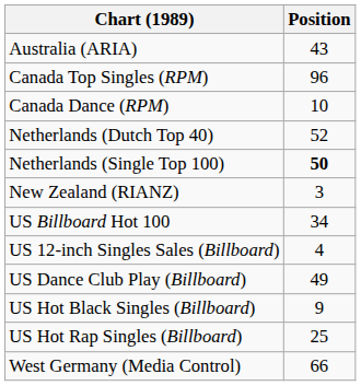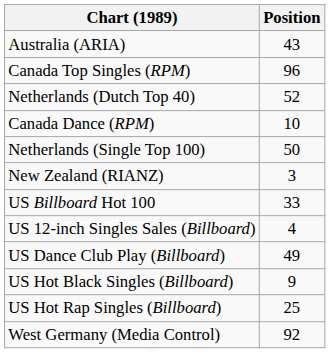 <table class="wikitable sortable">
 <tr>
 <th>Chart (1989)</th>
 <th>Position</th>
 </tr>
 <tr>
 <td>Australia (ARIA)</td>
 <td style="text-align:center;">43</td>
 </tr>
 <tr>
 <td>Canada Top Singles (<em>RPM</em>)</td>
 <td style="text-align:center;">96</td>
 </tr>
 <tr>
+<td>Netherlands (Dutch Top 40)</td>
+<td style="text-align:center;">52</td>
+</tr>
+<tr>
 <td>Canada Dance (<em>RPM</em>)</td>
 <td style="text-align:center;">10</td>
 </tr>
 <tr>
-<td>Netherlands (Dutch Top 40)</td>
-<td style="text-align:center;">52</td>
-</tr>
-<tr>
 <td>Netherlands (Single Top 100)</td>
-<td style="text-align:center;"><strong>50</strong></td>
+<td style="text-align:center;">50</td>
 </tr>
 <tr>
 <td>New Zealand (RIANZ)</td>
 <td style="text-align:center;">3</td>
 </tr>
 <tr>
 <td>US <em>Billboard</em> Hot 100</td>
-<td style="text-align:center;">34</td>
+<td style="text-align:center;">33</td>
 </tr>
 <tr>
 <td>US 12-inch Singles Sales (<em>Billboard</em>)</td>
 <td style="text-align:center;">4</td>
 </tr>
 <tr>
 <td>US Dance Club Play (<em>Billboard</em>)</td>
 <td style="text-align:center;">49</td>
 </tr>
 <tr>
 <td>US Hot Black Singles (<em>Billboard</em>)</td>
 <td style="text-align:center;">9</td>
 </tr>
 <tr>
 <td>US Hot Rap Singles (<em>Billboard</em>)</td>
 <td style="text-align:center;">25</td>
 </tr>
 <tr>
 <td>West Germany (Media Control)</td>
-<td style="text-align:center;">66</td>
+<td style="text-align:center;">92</td>
 </tr>
 </table>
